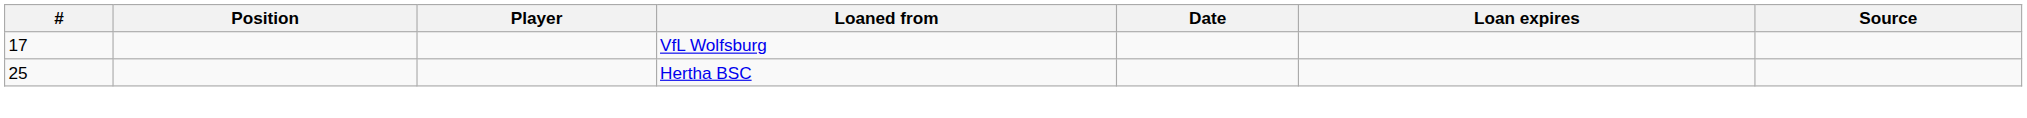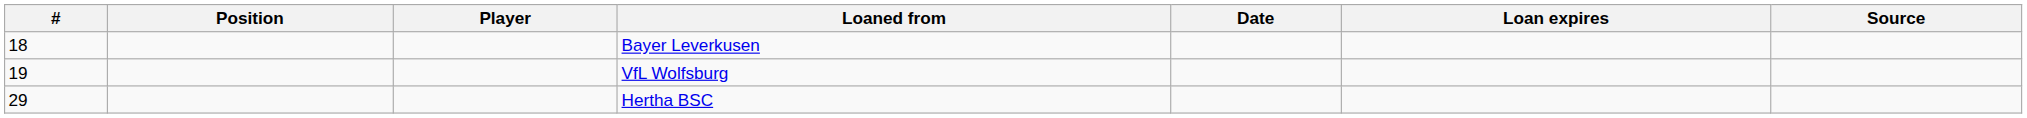 <table class="wikitable sortable" style="width:90%; text-align:center; font-size:95%; text-align:left;">
 <tr>
 <th>#</th>
 <th>Position</th>
 <th>Player</th>
 <th>Loaned from</th>
 <th>Date</th>
 <th>Loan expires</th>
 <th>Source</th>
 </tr>
 <tr>
-<td>17</td>
+<td>18</td>
+<td></td>
+<td></td>
+<td> <a href='#'>Bayer Leverkusen</a></td>
+<td></td>
+<td></td>
+<td></td>
+</tr>
+<tr>
+<td>19</td>
 <td></td>
 <td></td>
 <td> <a href='#'>VfL Wolfsburg</a></td>
 <td></td>
 <td></td>
 <td></td>
 </tr>
 <tr>
-<td>25</td>
+<td>29</td>
 <td></td>
 <td></td>
 <td> <a href='#'>Hertha BSC</a></td>
 <td></td>
 <td></td>
 <td></td>
 </tr>
 </table>
